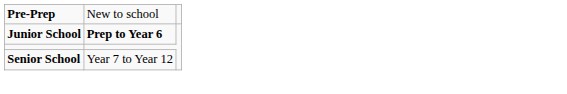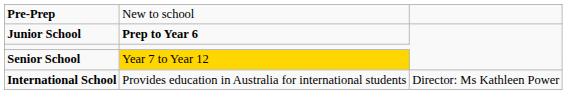 <table class="wikitable">
 <tr>
 <td><strong>Pre-Prep</strong></td>
 <td>New to school</td>
 <td></td>
 </tr>
 <tr>
 <td><strong>Junior School</strong></td>
 <td><strong>Prep to Year 6</strong></td>
 </tr>
 <tr>
 <td></td>
 </tr>
 <tr>
 <td><strong>Senior School</strong></td>
-<td>Year 7 to Year 12</td>
+<td style="background: gold;">Year 7 to Year 12</td>
+</tr>
+<tr>
+<td><strong>International School</strong></td>
+<td>Provides education in Australia for international students</td>
+<td>Director: Ms Kathleen Power</td>
 </tr>
 </table>
